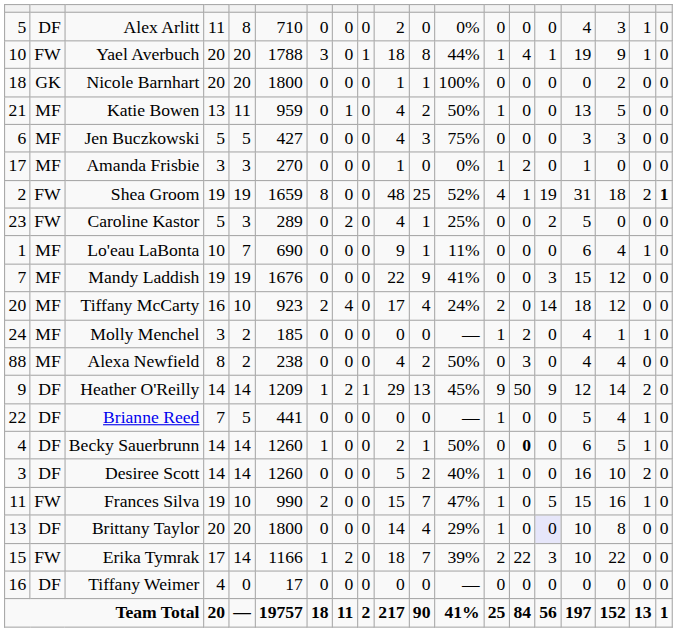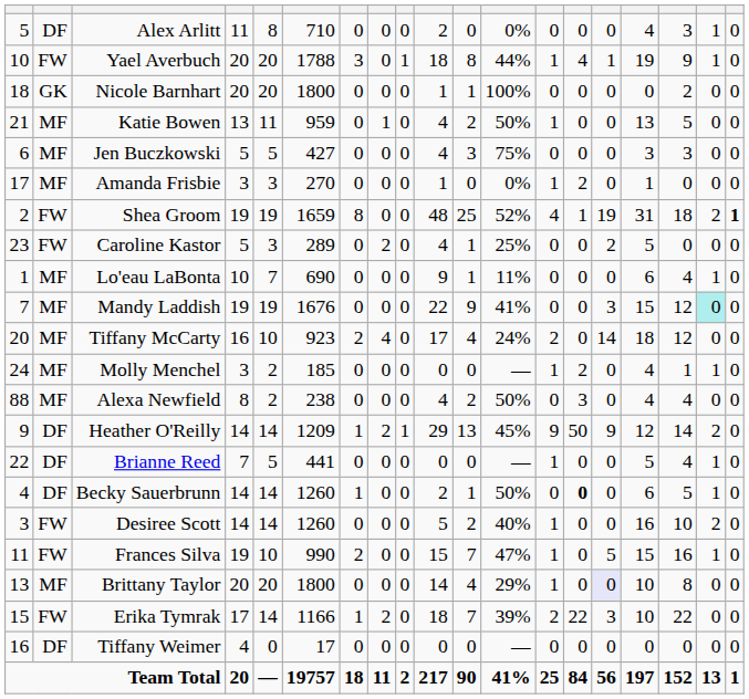 <table class="wikitable sortable" style="text-align:right;">
 <tr>
 <th></th>
 <th></th>
 <th></th>
 <th></th>
 <th></th>
 <th></th>
 <th></th>
 <th></th>
 <th></th>
 <th></th>
 <th></th>
 <th></th>
 <th></th>
 <th></th>
 <th></th>
 <th></th>
 <th></th>
 <th></th>
 <th></th>
 </tr>
 <tr>
 <td>5</td>
 <td>DF</td>
 <td>Alex Arlitt</td>
 <td>11</td>
 <td>8</td>
 <td>710</td>
 <td>0</td>
 <td>0</td>
 <td>0</td>
 <td>2</td>
 <td>0</td>
 <td>0%</td>
 <td>0</td>
 <td>0</td>
 <td>0</td>
 <td>4</td>
 <td>3</td>
 <td>1</td>
 <td>0</td>
 </tr>
 <tr>
 <td>10</td>
 <td>FW</td>
 <td>Yael Averbuch</td>
 <td>20</td>
 <td>20</td>
 <td>1788</td>
 <td>3</td>
 <td>0</td>
 <td>1</td>
 <td>18</td>
 <td>8</td>
 <td>44%</td>
 <td>1</td>
 <td>4</td>
 <td>1</td>
 <td>19</td>
 <td>9</td>
 <td>1</td>
 <td>0</td>
 </tr>
 <tr>
 <td>18</td>
 <td>GK</td>
 <td>Nicole Barnhart</td>
 <td>20</td>
 <td>20</td>
 <td>1800</td>
 <td>0</td>
 <td>0</td>
 <td>0</td>
 <td>1</td>
 <td>1</td>
 <td>100%</td>
 <td>0</td>
 <td>0</td>
 <td>0</td>
 <td>0</td>
 <td>2</td>
 <td>0</td>
 <td>0</td>
 </tr>
 <tr>
 <td>21</td>
 <td>MF</td>
 <td>Katie Bowen</td>
 <td>13</td>
 <td>11</td>
 <td>959</td>
 <td>0</td>
 <td>1</td>
 <td>0</td>
 <td>4</td>
 <td>2</td>
 <td>50%</td>
 <td>1</td>
 <td>0</td>
 <td>0</td>
 <td>13</td>
 <td>5</td>
 <td>0</td>
 <td>0</td>
 </tr>
 <tr>
 <td>6</td>
 <td>MF</td>
 <td>Jen Buczkowski</td>
 <td>5</td>
 <td>5</td>
 <td>427</td>
 <td>0</td>
 <td>0</td>
 <td>0</td>
 <td>4</td>
 <td>3</td>
 <td>75%</td>
 <td>0</td>
 <td>0</td>
 <td>0</td>
 <td>3</td>
 <td>3</td>
 <td>0</td>
 <td>0</td>
 </tr>
 <tr>
 <td>17</td>
 <td>MF</td>
 <td>Amanda Frisbie</td>
 <td>3</td>
 <td>3</td>
 <td>270</td>
 <td>0</td>
 <td>0</td>
 <td>0</td>
 <td>1</td>
 <td>0</td>
 <td>0%</td>
 <td>1</td>
 <td>2</td>
 <td>0</td>
 <td>1</td>
 <td>0</td>
 <td>0</td>
 <td>0</td>
 </tr>
 <tr>
 <td>2</td>
 <td>FW</td>
 <td>Shea Groom</td>
 <td>19</td>
 <td>19</td>
 <td>1659</td>
 <td>8</td>
 <td>0</td>
 <td>0</td>
 <td>48</td>
 <td>25</td>
 <td>52%</td>
 <td>4</td>
 <td>1</td>
 <td>19</td>
 <td>31</td>
 <td>18</td>
 <td>2</td>
 <td><strong>1</strong></td>
 </tr>
 <tr>
 <td>23</td>
 <td>FW</td>
 <td>Caroline Kastor</td>
 <td>5</td>
 <td>3</td>
 <td>289</td>
 <td>0</td>
 <td>2</td>
 <td>0</td>
 <td>4</td>
 <td>1</td>
 <td>25%</td>
 <td>0</td>
 <td>0</td>
 <td>2</td>
 <td>5</td>
 <td>0</td>
 <td>0</td>
 <td>0</td>
 </tr>
 <tr>
 <td>1</td>
 <td>MF</td>
 <td>Lo'eau LaBonta</td>
 <td>10</td>
 <td>7</td>
 <td>690</td>
 <td>0</td>
 <td>0</td>
 <td>0</td>
 <td>9</td>
 <td>1</td>
 <td>11%</td>
 <td>0</td>
 <td>0</td>
 <td>0</td>
 <td>6</td>
 <td>4</td>
 <td>1</td>
 <td>0</td>
 </tr>
 <tr>
 <td>7</td>
 <td>MF</td>
 <td>Mandy Laddish</td>
 <td>19</td>
 <td>19</td>
 <td>1676</td>
 <td>0</td>
 <td>0</td>
 <td>0</td>
 <td>22</td>
 <td>9</td>
 <td>41%</td>
 <td>0</td>
 <td>0</td>
 <td>3</td>
 <td>15</td>
 <td>12</td>
-<td>0</td>
+<td style="background: paleturquoise;">0</td>
 <td>0</td>
 </tr>
 <tr>
 <td>20</td>
 <td>MF</td>
 <td>Tiffany McCarty</td>
 <td>16</td>
 <td>10</td>
 <td>923</td>
 <td>2</td>
 <td>4</td>
 <td>0</td>
 <td>17</td>
 <td>4</td>
 <td>24%</td>
 <td>2</td>
 <td>0</td>
 <td>14</td>
 <td>18</td>
 <td>12</td>
 <td>0</td>
 <td>0</td>
 </tr>
 <tr>
 <td>24</td>
 <td>MF</td>
 <td>Molly Menchel</td>
 <td>3</td>
 <td>2</td>
 <td>185</td>
 <td>0</td>
 <td>0</td>
 <td>0</td>
 <td>0</td>
 <td>0</td>
 <td>—</td>
 <td>1</td>
 <td>2</td>
 <td>0</td>
 <td>4</td>
 <td>1</td>
 <td>1</td>
 <td>0</td>
 </tr>
 <tr>
 <td>88</td>
 <td>MF</td>
 <td>Alexa Newfield</td>
 <td>8</td>
 <td>2</td>
 <td>238</td>
 <td>0</td>
 <td>0</td>
 <td>0</td>
 <td>4</td>
 <td>2</td>
 <td>50%</td>
 <td>0</td>
 <td>3</td>
 <td>0</td>
 <td>4</td>
 <td>4</td>
 <td>0</td>
 <td>0</td>
 </tr>
 <tr>
 <td>9</td>
 <td>DF</td>
 <td>Heather O'Reilly</td>
 <td>14</td>
 <td>14</td>
 <td>1209</td>
 <td>1</td>
 <td>2</td>
 <td>1</td>
 <td>29</td>
 <td>13</td>
 <td>45%</td>
 <td>9</td>
 <td>50</td>
 <td>9</td>
 <td>12</td>
 <td>14</td>
 <td>2</td>
 <td>0</td>
 </tr>
 <tr>
 <td>22</td>
 <td>DF</td>
 <td><a href='#'>Brianne Reed</a></td>
 <td>7</td>
 <td>5</td>
 <td>441</td>
 <td>0</td>
 <td>0</td>
 <td>0</td>
 <td>0</td>
 <td>0</td>
 <td>—</td>
 <td>1</td>
 <td>0</td>
 <td>0</td>
 <td>5</td>
 <td>4</td>
 <td>1</td>
 <td>0</td>
 </tr>
 <tr>
 <td>4</td>
 <td>DF</td>
 <td>Becky Sauerbrunn</td>
 <td>14</td>
 <td>14</td>
 <td>1260</td>
 <td>1</td>
 <td>0</td>
 <td>0</td>
 <td>2</td>
 <td>1</td>
 <td>50%</td>
 <td>0</td>
 <td><strong>0</strong></td>
 <td>0</td>
 <td>6</td>
 <td>5</td>
 <td>1</td>
 <td>0</td>
 </tr>
 <tr>
 <td>3</td>
-<td>DF</td>
+<td>FW</td>
 <td>Desiree Scott</td>
 <td>14</td>
 <td>14</td>
 <td>1260</td>
 <td>0</td>
 <td>0</td>
 <td>0</td>
 <td>5</td>
 <td>2</td>
 <td>40%</td>
 <td>1</td>
 <td>0</td>
 <td>0</td>
 <td>16</td>
 <td>10</td>
 <td>2</td>
 <td>0</td>
 </tr>
 <tr>
 <td>11</td>
 <td>FW</td>
 <td>Frances Silva</td>
 <td>19</td>
 <td>10</td>
 <td>990</td>
 <td>2</td>
 <td>0</td>
 <td>0</td>
 <td>15</td>
 <td>7</td>
 <td>47%</td>
 <td>1</td>
 <td>0</td>
 <td>5</td>
 <td>15</td>
 <td>16</td>
 <td>1</td>
 <td>0</td>
 </tr>
 <tr>
 <td>13</td>
-<td>DF</td>
+<td>MF</td>
 <td>Brittany Taylor</td>
 <td>20</td>
 <td>20</td>
 <td>1800</td>
 <td>0</td>
 <td>0</td>
 <td>0</td>
 <td>14</td>
 <td>4</td>
 <td>29%</td>
 <td>1</td>
 <td>0</td>
 <td style="background: lavender;">0</td>
 <td>10</td>
 <td>8</td>
 <td>0</td>
 <td>0</td>
 </tr>
 <tr>
 <td>15</td>
 <td>FW</td>
 <td>Erika Tymrak</td>
 <td>17</td>
 <td>14</td>
 <td>1166</td>
 <td>1</td>
 <td>2</td>
 <td>0</td>
 <td>18</td>
 <td>7</td>
 <td>39%</td>
 <td>2</td>
 <td>22</td>
 <td>3</td>
 <td>10</td>
 <td>22</td>
 <td>0</td>
 <td>0</td>
 </tr>
 <tr>
 <td>16</td>
 <td>DF</td>
 <td>Tiffany Weimer</td>
 <td>4</td>
 <td>0</td>
 <td>17</td>
 <td>0</td>
 <td>0</td>
 <td>0</td>
 <td>0</td>
 <td>0</td>
 <td>—</td>
 <td>0</td>
 <td>0</td>
 <td>0</td>
 <td>0</td>
 <td>0</td>
 <td>0</td>
 <td>0</td>
 </tr>
 <tr class=sortbottom style="font-weight:bold;">
 <td colspan=3>Team Total</td>
 <td>20</td>
 <td>—</td>
 <td>19757</td>
 <td>18</td>
 <td>11</td>
 <td>2</td>
 <td>217</td>
 <td>90</td>
 <td>41%</td>
 <td>25</td>
 <td>84</td>
 <td>56</td>
 <td>197</td>
 <td>152</td>
 <td>13</td>
 <td>1</td>
 </tr>
 </table>
